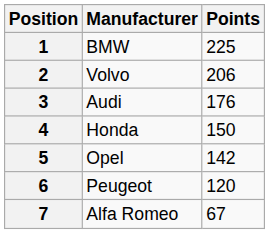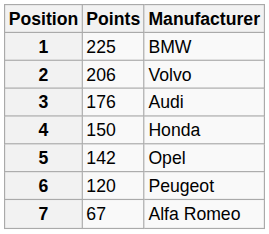 <table class="wikitable" style="font-size: 95%">
 <tr>
 <th>Position</th>
+<th>Points</th>
 <th>Manufacturer</th>
-<th>Points</th>
 </tr>
 <tr>
 <th>1</th>
+<td>225</td>
 <td>BMW</td>
-<td>225</td>
 </tr>
 <tr>
 <th>2</th>
+<td>206</td>
 <td>Volvo</td>
-<td>206</td>
 </tr>
 <tr>
 <th>3</th>
+<td>176</td>
 <td>Audi</td>
-<td>176</td>
 </tr>
 <tr>
 <th>4</th>
+<td>150</td>
 <td>Honda</td>
-<td>150</td>
 </tr>
 <tr>
 <th>5</th>
+<td>142</td>
 <td>Opel</td>
-<td>142</td>
 </tr>
 <tr>
 <th>6</th>
+<td>120</td>
 <td>Peugeot</td>
-<td>120</td>
 </tr>
 <tr>
 <th>7</th>
+<td>67</td>
 <td>Alfa Romeo</td>
-<td>67</td>
 </tr>
 </table>
